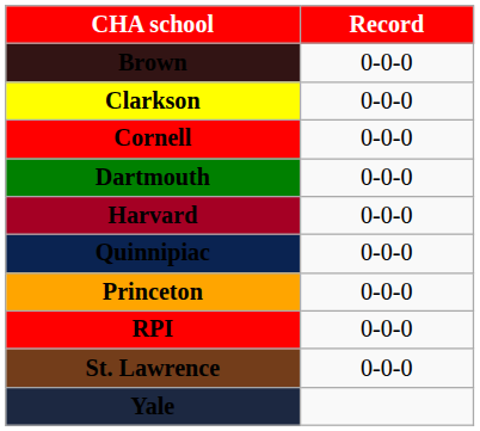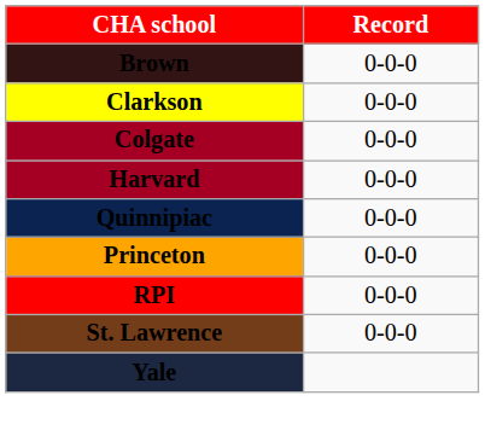 <table class="wikitable" width="50%">
 <tr align="center"  style=" background:red; color:white;">
 <td><strong>CHA school</strong></td>
 <td><strong>Record</strong></td>
 </tr>
 <tr align="center" bgcolor="">
 <td bgcolor="#321414"><span> <strong>Brown</strong></span></td>
 <td>0-0-0</td>
 </tr>
 <tr align="center" bgcolor="">
 <td bgcolor="yellow"><span> <strong>Clarkson</strong></span></td>
 <td>0-0-0</td>
 </tr>
 <tr align="center" bgcolor="">
-<td bgcolor="red"><span> <strong>Cornell</strong></span></td>
-<td>0-0-0</td>
-</tr>
-<tr align="center" bgcolor="">
-<td bgcolor="green"><span><strong>Dartmouth</strong></span></td>
+<td bgcolor="#A50024"><span> <strong>Colgate</strong></span></td>
 <td>0-0-0</td>
 </tr>
 <tr align="center" bgcolor="">
 <td bgcolor="#A50024"><span> <strong>Harvard</strong></span></td>
 <td>0-0-0</td>
 </tr>
 <tr align="center" bgcolor="">
 <td bgcolor="#0a2351"><span> <strong>Quinnipiac</strong></span></td>
 <td>0-0-0</td>
 </tr>
 <tr align="center" bgcolor="">
 <td bgcolor="orange"><span><strong>Princeton</strong></span></td>
 <td>0-0-0</td>
 </tr>
 <tr align="center" bgcolor="">
 <td bgcolor="red"><span> <strong>RPI</strong></span></td>
 <td>0-0-0</td>
 </tr>
 <tr align="center" bgcolor="">
 <td bgcolor="#733D1A"><span> <strong>St. Lawrence</strong></span></td>
 <td>0-0-0</td>
 </tr>
 <tr align="center" bgcolor="">
 <td bgcolor="#1c2841"><span><strong>Yale</strong></span></td>
 <td></td>
 </tr>
 </table>
